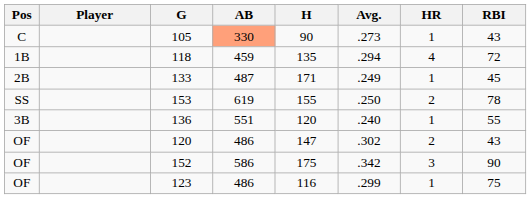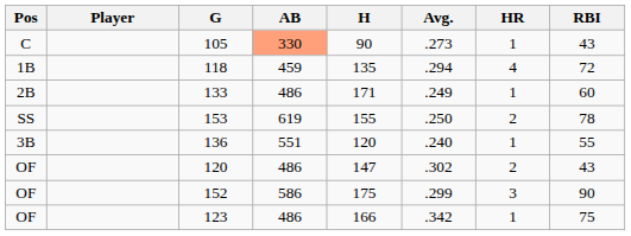 <table class="wikitable sortable">
 <tr>
 <th bgcolor="#DDDDFF" width="5%">Pos</th>
 <th bgcolor="#DDDDFF" width="16%">Player</th>
 <th bgcolor="#DDDDFF" width="9%">G</th>
 <th bgcolor="#DDDDFF" width="9%">AB</th>
 <th bgcolor="#DDDDFF" width="9%">H</th>
 <th bgcolor="#DDDDFF" width="9%">Avg.</th>
 <th bgcolor="#DDDDFF" width="9%">HR</th>
 <th bgcolor="#DDDDFF" width="9%">RBI</th>
 </tr>
 <tr align="center">
 <td>C</td>
 <td></td>
 <td>105</td>
 <td style="background: lightsalmon;">330</td>
 <td>90</td>
 <td>.273</td>
 <td>1</td>
 <td>43</td>
 </tr>
 <tr align="center">
 <td>1B</td>
 <td></td>
 <td>118</td>
 <td>459</td>
 <td>135</td>
 <td>.294</td>
 <td>4</td>
 <td>72</td>
 </tr>
 <tr align="center">
 <td>2B</td>
 <td></td>
 <td>133</td>
-<td>487</td>
+<td>486</td>
 <td>171</td>
 <td>.249</td>
 <td>1</td>
-<td>45</td>
+<td>60</td>
 </tr>
 <tr align="center">
 <td>SS</td>
 <td></td>
 <td>153</td>
 <td>619</td>
 <td>155</td>
 <td>.250</td>
 <td>2</td>
 <td>78</td>
 </tr>
 <tr align="center">
 <td>3B</td>
 <td></td>
 <td>136</td>
 <td>551</td>
 <td>120</td>
 <td>.240</td>
 <td>1</td>
 <td>55</td>
 </tr>
 <tr align="center">
 <td>OF</td>
 <td></td>
 <td>120</td>
 <td>486</td>
 <td>147</td>
 <td>.302</td>
 <td>2</td>
 <td>43</td>
 </tr>
 <tr align="center">
 <td>OF</td>
 <td></td>
 <td>152</td>
 <td>586</td>
 <td>175</td>
-<td>.342</td>
+<td>.299</td>
 <td>3</td>
 <td>90</td>
 </tr>
 <tr align="center">
 <td>OF</td>
 <td></td>
 <td>123</td>
 <td>486</td>
-<td>116</td>
-<td>.299</td>
+<td>166</td>
+<td>.342</td>
 <td>1</td>
 <td>75</td>
 </tr>
 </table>
